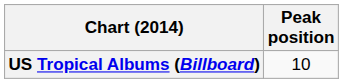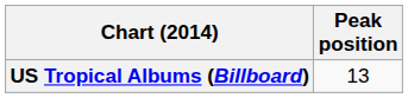 <table class="wikitable plainrowheaders" style="text-align:center;">
 <tr>
 <th scope="col">Chart (2014)</th>
 <th scope="col">Peak<br>position</th>
 </tr>
 <tr>
 <th scope="row">US <a href='#'>Tropical Albums</a> (<em><a href='#'>Billboard</a></em>)</th>
-<td>10</td>
+<td>13</td>
 </tr>
 </table>
